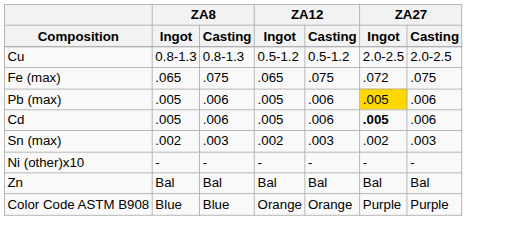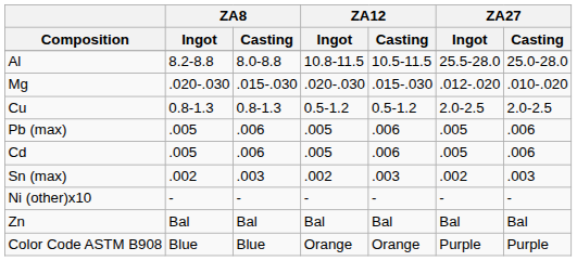 <table class="wikitable">
 <tr>
 <th></th>
 <th colspan="2">ZA8</th>
 <th colspan="2">ZA12</th>
 <th colspan="2">ZA27</th>
 </tr>
 <tr>
 <th>Composition</th>
 <th>Ingot</th>
 <th>Casting</th>
 <th>Ingot</th>
 <th>Casting</th>
 <th>Ingot</th>
 <th>Casting</th>
 </tr>
 <tr>
 </tr>
 <tr>
+<td>Al</td>
+<td>8.2-8.8</td>
+<td>8.0-8.8</td>
+<td>10.8-11.5</td>
+<td>10.5-11.5</td>
+<td>25.5-28.0</td>
+<td>25.0-28.0</td>
+</tr>
+<tr>
+<td>Mg</td>
+<td>.020-.030</td>
+<td>.015-.030</td>
+<td>.020-.030</td>
+<td>.015-.030</td>
+<td>.012-.020</td>
+<td>.010-.020</td>
+</tr>
+<tr>
 <td>Cu</td>
 <td>0.8-1.3</td>
 <td>0.8-1.3</td>
 <td>0.5-1.2</td>
 <td>0.5-1.2</td>
 <td>2.0-2.5</td>
 <td>2.0-2.5</td>
 </tr>
 <tr>
-<td>Fe (max)</td>
-<td>.065</td>
-<td>.075</td>
-<td>.065</td>
-<td>.075</td>
-<td>.072</td>
-<td>.075</td>
-</tr>
-<tr>
 <td>Pb (max)</td>
 <td>.005</td>
 <td>.006</td>
 <td>.005</td>
 <td>.006</td>
-<td style="background: gold;">.005</td>
+<td>.005</td>
 <td>.006</td>
 </tr>
 <tr>
 <td>Cd</td>
 <td>.005</td>
 <td>.006</td>
 <td>.005</td>
 <td>.006</td>
-<td><strong>.005</strong></td>
+<td>.005</td>
 <td>.006</td>
 </tr>
 <tr>
 <td>Sn (max)</td>
 <td>.002</td>
 <td>.003</td>
 <td>.002</td>
 <td>.003</td>
 <td>.002</td>
 <td>.003</td>
 </tr>
 <tr>
 <td>Ni (other)x10</td>
 <td>-</td>
 <td>-</td>
 <td>-</td>
 <td>-</td>
 <td>-</td>
 <td>-</td>
 </tr>
 <tr>
 <td>Zn</td>
 <td>Bal</td>
 <td>Bal</td>
 <td>Bal</td>
 <td>Bal</td>
 <td>Bal</td>
 <td>Bal</td>
 </tr>
 <tr>
 <td>Color Code ASTM B908</td>
 <td>Blue</td>
 <td>Blue</td>
 <td>Orange</td>
 <td>Orange</td>
 <td>Purple</td>
 <td>Purple</td>
 </tr>
 </table>
